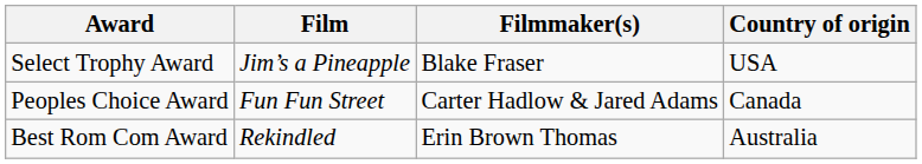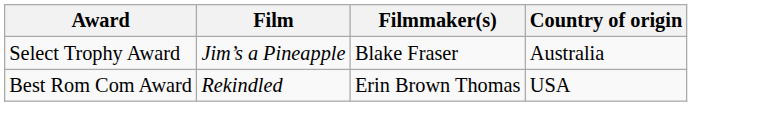 <table class="wikitable">
 <tr>
 <th>Award</th>
 <th>Film</th>
 <th>Filmmaker(s)</th>
 <th>Country of origin</th>
 </tr>
 <tr>
 <td>Select Trophy Award</td>
 <td><em>Jim’s a Pineapple</em></td>
 <td>Blake Fraser</td>
-<td>USA</td>
-</tr>
-<tr>
-<td>Peoples Choice Award</td>
-<td><em>Fun Fun Street</em></td>
-<td>Carter Hadlow & Jared Adams</td>
-<td>Canada</td>
+<td>Australia</td>
 </tr>
 <tr>
 <td>Best Rom Com Award</td>
 <td><em>Rekindled</em></td>
 <td>Erin Brown Thomas</td>
-<td>Australia</td>
+<td>USA</td>
 </tr>
 </table>
